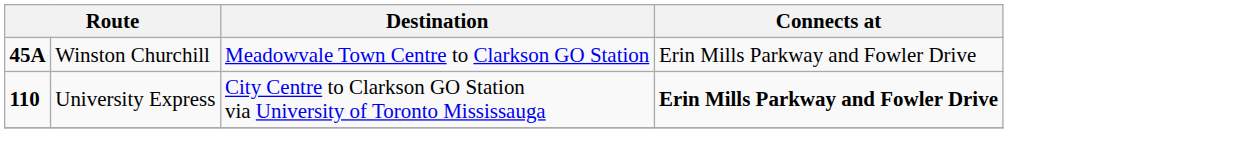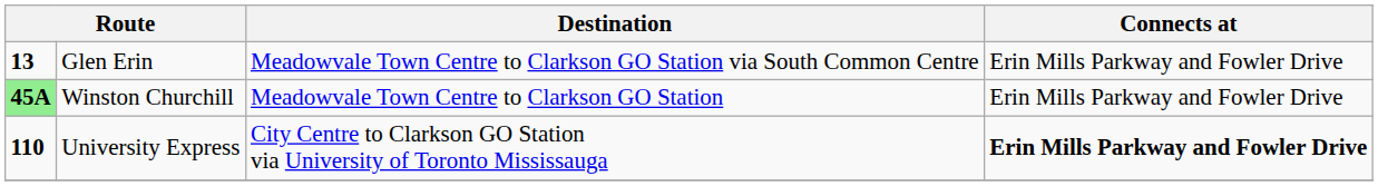 <table class=wikitable style="font-size: 100%;" |>
 <tr>
 <th colspan=2>Route</th>
 <th>Destination</th>
 <th>Connects at</th>
 </tr>
 <tr>
-<td><strong>45A</strong></td>
+<td><strong>13</strong></td>
+<td>Glen Erin</td>
+<td><a href='#'>Meadowvale Town Centre</a> to <a href='#'>Clarkson GO Station</a> via South Common Centre</td>
+<td>Erin Mills Parkway and Fowler Drive</td>
+</tr>
+<tr>
+<td style="background: lightgreen;"><strong>45A</strong></td>
 <td>Winston Churchill</td>
 <td><a href='#'>Meadowvale Town Centre</a> to <a href='#'>Clarkson GO Station</a></td>
 <td>Erin Mills Parkway and Fowler Drive</td>
 </tr>
 <tr>
 <td><strong>110</strong></td>
 <td>University Express</td>
 <td><a href='#'>City Centre</a> to Clarkson GO Station <br>via <a href='#'>University of Toronto Mississauga</a></td>
 <td><strong>Erin Mills Parkway and Fowler Drive</strong></td>
 </tr>
 <tr>
 </tr>
 </table>
